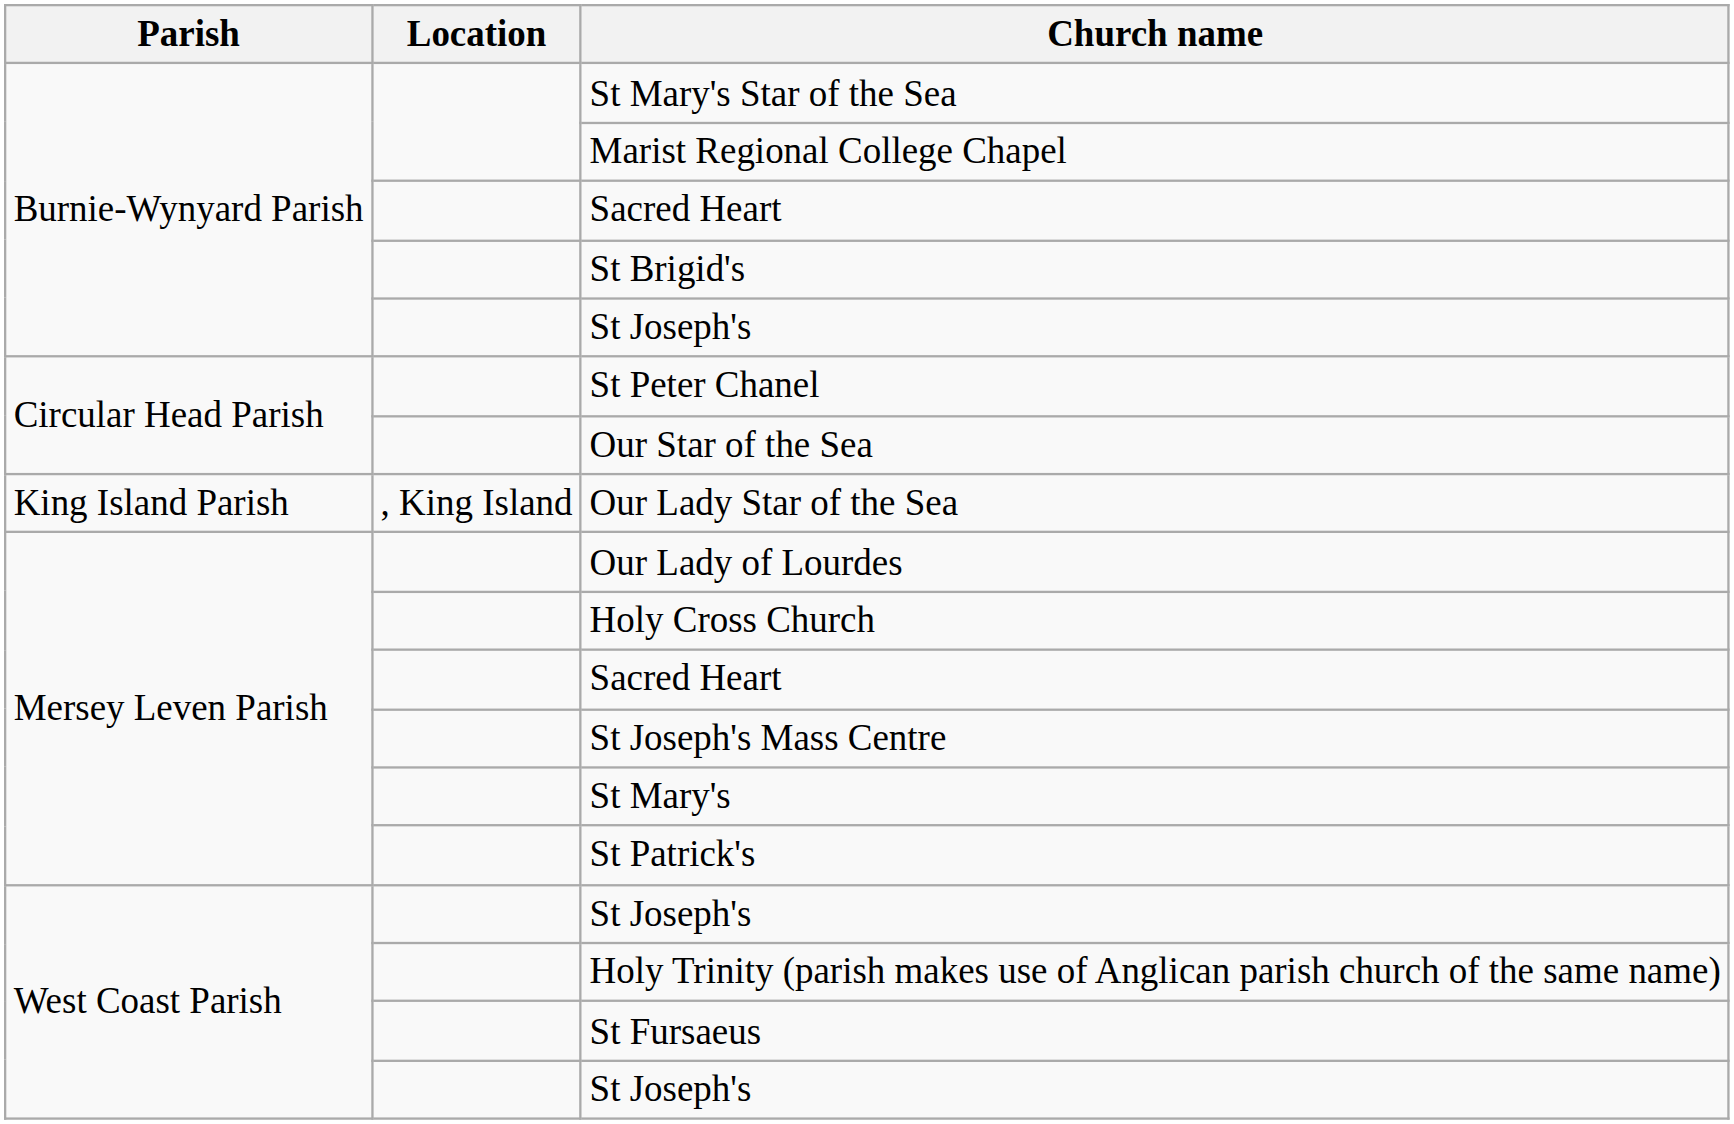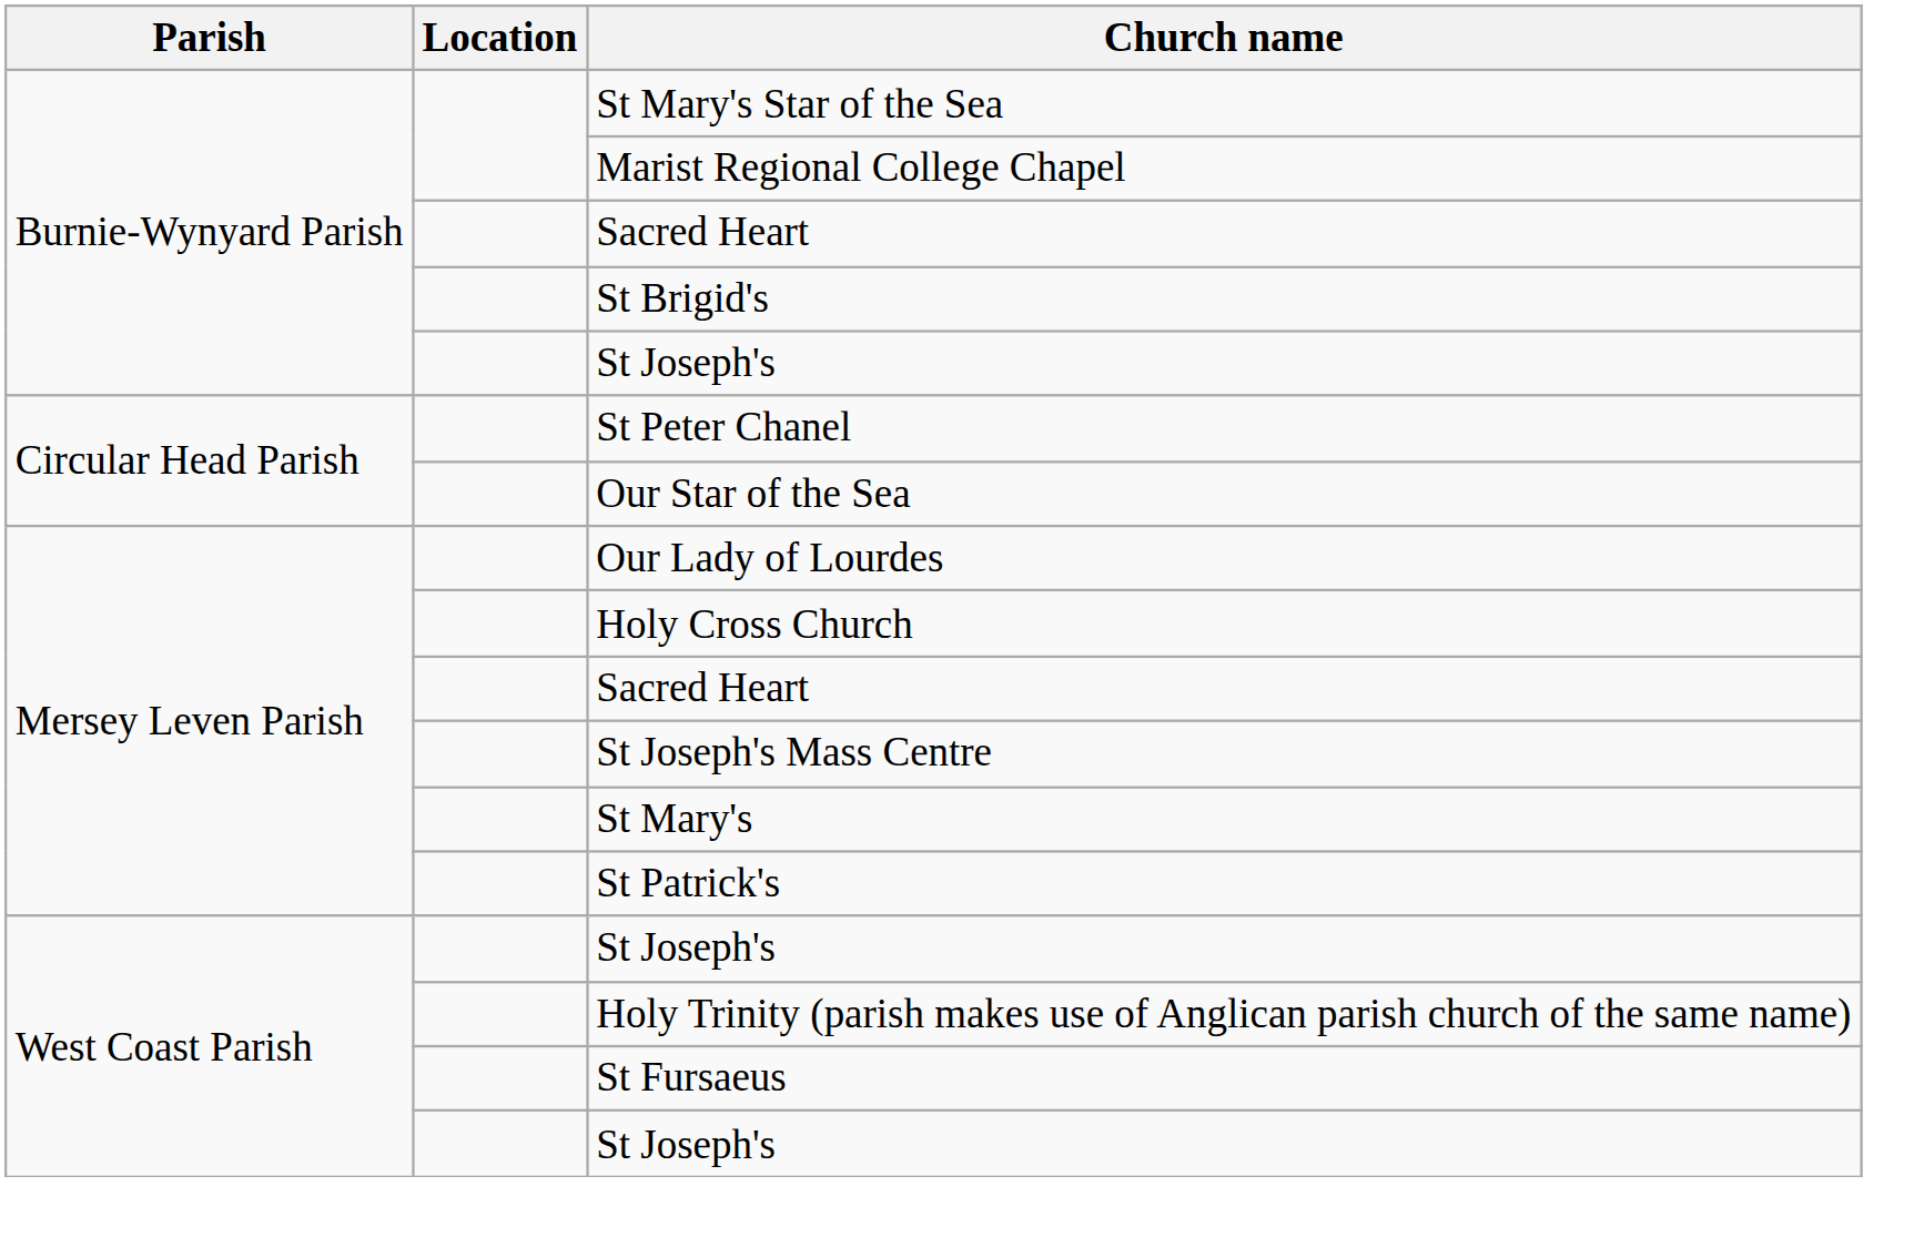 <table class="wikitable sortable">
 <tr>
 <th>Parish</th>
 <th>Location</th>
 <th>Church name</th>
 </tr>
 <tr>
 <td rowspan=5>Burnie-Wynyard Parish</td>
 <td rowspan=2></td>
 <td>St Mary's Star of the Sea</td>
 </tr>
 <tr>
 <td>Marist Regional College Chapel</td>
 </tr>
 <tr>
 <td></td>
 <td>Sacred Heart</td>
 </tr>
 <tr>
 <td></td>
 <td>St Brigid's</td>
 </tr>
 <tr>
 <td></td>
 <td>St Joseph's</td>
 </tr>
 <tr>
 <td rowspan=2>Circular Head Parish</td>
 <td></td>
 <td>St Peter Chanel</td>
 </tr>
 <tr>
 <td></td>
 <td>Our Star of the Sea</td>
-</tr>
-<tr>
-<td>King Island Parish</td>
-<td>, King Island</td>
-<td>Our Lady Star of the Sea</td>
 </tr>
 <tr>
 <td rowspan=6>Mersey Leven Parish</td>
 <td></td>
 <td>Our Lady of Lourdes</td>
 </tr>
 <tr>
 <td></td>
 <td>Holy Cross Church</td>
 </tr>
 <tr>
 <td></td>
 <td>Sacred Heart</td>
 </tr>
 <tr>
 <td></td>
 <td>St Joseph's Mass Centre</td>
 </tr>
 <tr>
 <td></td>
 <td>St Mary's</td>
 </tr>
 <tr>
 <td></td>
 <td>St Patrick's</td>
 </tr>
 <tr>
 <td rowspan=4>West Coast Parish</td>
 <td></td>
 <td>St Joseph's</td>
 </tr>
 <tr>
 <td></td>
 <td>Holy Trinity (parish makes use of Anglican parish church of the same name)</td>
 </tr>
 <tr>
 <td></td>
 <td>St Fursaeus</td>
 </tr>
 <tr>
 <td></td>
 <td>St Joseph's</td>
 </tr>
 </table>
